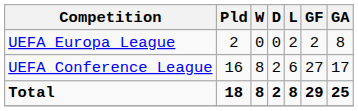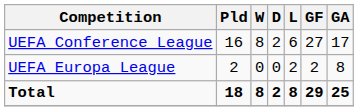 <table class="wikitable">
 <tr>
 <th>Competition</th>
 <th>Pld</th>
 <th>W</th>
 <th>D</th>
 <th>L</th>
 <th>GF</th>
 <th>GA</th>
 </tr>
 <tr>
+<td><a href='#'>UEFA Conference League</a></td>
+<td style="text-align:center;">16</td>
+<td style="text-align:center;">8</td>
+<td style="text-align:center;">2</td>
+<td style="text-align:center;">6</td>
+<td style="text-align:center;">27</td>
+<td style="text-align:center;">17</td>
+</tr>
+<tr>
 <td><a href='#'>UEFA Europa League</a></td>
 <td style="text-align:center;">2</td>
 <td style="text-align:center;">0</td>
 <td style="text-align:center;">0</td>
 <td style="text-align:center;">2</td>
 <td style="text-align:center;">2</td>
 <td style="text-align:center;">8</td>
-</tr>
-<tr>
-<td><a href='#'>UEFA Conference League</a></td>
-<td style="text-align:center;">16</td>
-<td style="text-align:center;">8</td>
-<td style="text-align:center;">2</td>
-<td style="text-align:center;">6</td>
-<td style="text-align:center;">27</td>
-<td style="text-align:center;">17</td>
 </tr>
 <tr>
 <td><strong>Total</strong></td>
 <td style="text-align:center;"><strong>18</strong></td>
 <td style="text-align:center;"><strong>8</strong></td>
 <td style="text-align:center;"><strong>2</strong></td>
 <td style="text-align:center;"><strong>8</strong></td>
 <td style="text-align:center;"><strong>29</strong></td>
 <td style="text-align:center;"><strong>25</strong></td>
 </tr>
 <tr>
 </tr>
 </table>
